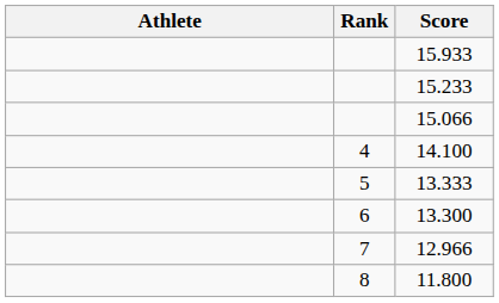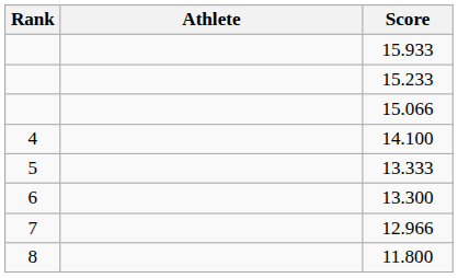 <table class=wikitable style="text-align:center">
 <tr>
+<th width=40>Rank</th>
 <th width=250>Athlete</th>
-<th width=40>Rank</th>
 <th width=70>Score</th>
 </tr>
 <tr>
+<td></td>
 <td align=left></td>
-<td></td>
 <td>15.933</td>
 </tr>
 <tr>
+<td></td>
 <td align=left></td>
-<td></td>
 <td>15.233</td>
 </tr>
 <tr>
+<td></td>
 <td align=left></td>
-<td></td>
 <td>15.066</td>
 </tr>
 <tr>
+<td>4</td>
 <td align=left></td>
-<td>4</td>
 <td>14.100</td>
 </tr>
 <tr>
+<td>5</td>
 <td align=left></td>
-<td>5</td>
 <td>13.333</td>
 </tr>
 <tr>
+<td>6</td>
 <td align=left></td>
-<td>6</td>
 <td>13.300</td>
 </tr>
 <tr>
+<td>7</td>
 <td align=left></td>
-<td>7</td>
 <td>12.966</td>
 </tr>
 <tr>
+<td>8</td>
 <td align=left></td>
-<td>8</td>
 <td>11.800</td>
 </tr>
 </table>
